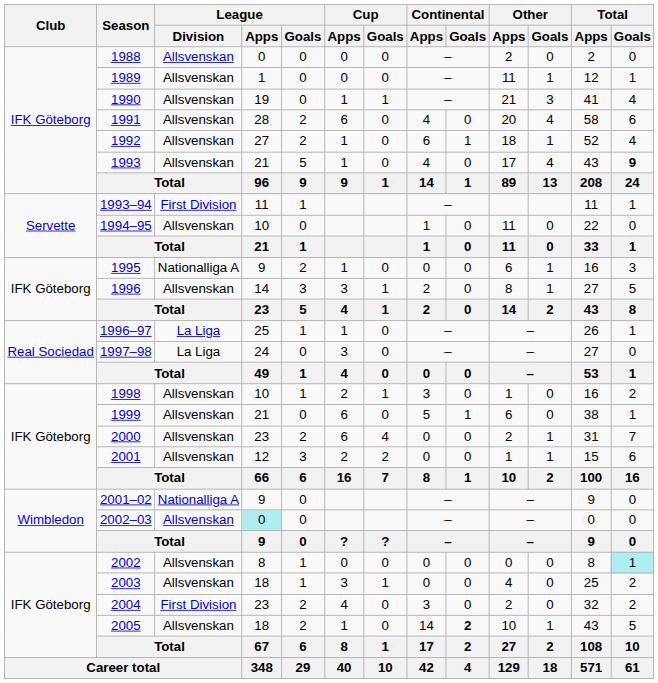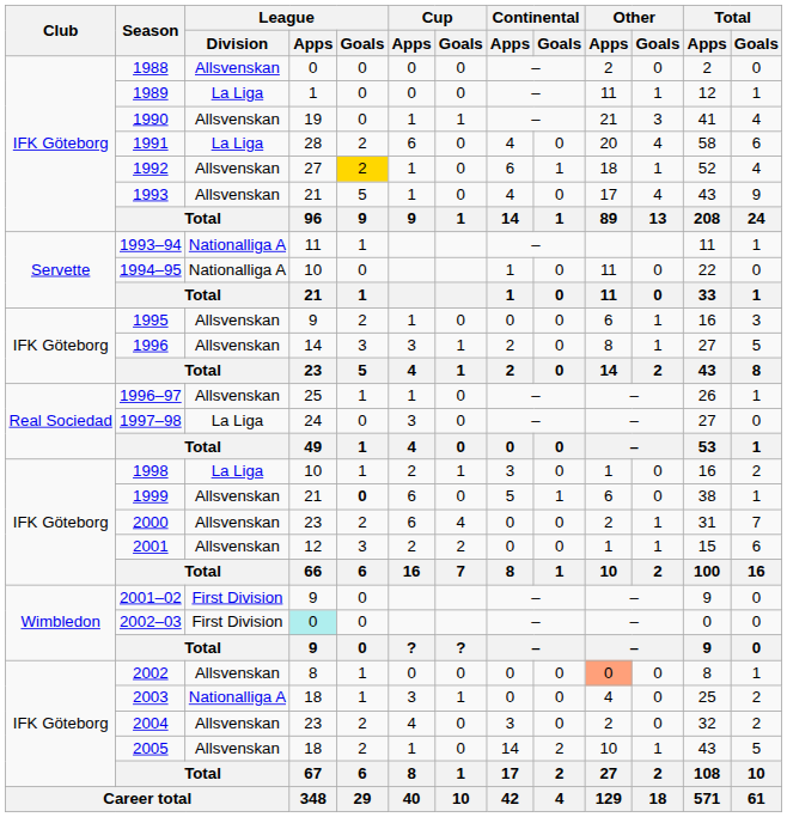 <table class="wikitable" style="text-align:center">
 <tr>
 <th rowspan="2">Club</th>
 <th rowspan="2">Season</th>
 <th colspan="3">League</th>
 <th colspan="2">Cup</th>
 <th colspan="2">Continental</th>
 <th colspan="2">Other</th>
 <th colspan="2">Total</th>
 </tr>
 <tr>
 <th>Division</th>
 <th>Apps</th>
 <th>Goals</th>
 <th>Apps</th>
 <th>Goals</th>
 <th>Apps</th>
 <th>Goals</th>
 <th>Apps</th>
 <th>Goals</th>
 <th>Apps</th>
 <th>Goals</th>
 </tr>
 <tr>
 <td rowspan="7"><a href='#'>IFK Göteborg</a></td>
 <td><a href='#'>1988</a></td>
 <td><a href='#'>Allsvenskan</a></td>
 <td>0</td>
 <td>0</td>
 <td>0</td>
 <td>0</td>
 <td colspan="2">–</td>
 <td>2</td>
 <td>0</td>
 <td>2</td>
 <td>0</td>
 </tr>
 <tr>
 <td><a href='#'>1989</a></td>
-<td>Allsvenskan</td>
+<td><a href='#'>La Liga</a></td>
 <td>1</td>
 <td>0</td>
 <td>0</td>
 <td>0</td>
 <td colspan="2">–</td>
 <td>11</td>
 <td>1</td>
 <td>12</td>
 <td>1</td>
 </tr>
 <tr>
 <td><a href='#'>1990</a></td>
 <td>Allsvenskan</td>
 <td>19</td>
 <td>0</td>
 <td>1</td>
 <td>1</td>
 <td colspan="2">–</td>
 <td>21</td>
 <td>3</td>
 <td>41</td>
 <td>4</td>
 </tr>
 <tr>
 <td><a href='#'>1991</a></td>
-<td>Allsvenskan</td>
+<td><a href='#'>La Liga</a></td>
 <td>28</td>
 <td>2</td>
 <td>6</td>
 <td>0</td>
 <td>4</td>
 <td>0</td>
 <td>20</td>
 <td>4</td>
 <td>58</td>
 <td>6</td>
 </tr>
 <tr>
 <td><a href='#'>1992</a></td>
 <td>Allsvenskan</td>
 <td>27</td>
-<td>2</td>
+<td style="background: gold;">2</td>
 <td>1</td>
 <td>0</td>
 <td>6</td>
 <td>1</td>
 <td>18</td>
 <td>1</td>
 <td>52</td>
 <td>4</td>
 </tr>
 <tr>
 <td><a href='#'>1993</a></td>
 <td>Allsvenskan</td>
 <td>21</td>
 <td>5</td>
 <td>1</td>
 <td>0</td>
 <td>4</td>
 <td>0</td>
 <td>17</td>
 <td>4</td>
 <td>43</td>
-<td><strong>9</strong></td>
+<td>9</td>
 </tr>
 <tr>
 <th colspan="2">Total</th>
 <th>96</th>
 <th>9</th>
 <th>9</th>
 <th>1</th>
 <th>14</th>
 <th>1</th>
 <th>89</th>
 <th>13</th>
 <th>208</th>
 <th>24</th>
 </tr>
 <tr>
 <td rowspan="3"><a href='#'>Servette</a></td>
 <td><a href='#'>1993–94</a></td>
-<td><a href='#'>First Division</a></td>
+<td><a href='#'>Nationalliga A</a></td>
 <td>11</td>
 <td>1</td>
 <td></td>
 <td></td>
 <td colspan="2">–</td>
 <td></td>
 <td></td>
 <td>11</td>
 <td>1</td>
 </tr>
 <tr>
 <td><a href='#'>1994–95</a></td>
-<td>Allsvenskan</td>
+<td>Nationalliga A</td>
 <td>10</td>
 <td>0</td>
 <td></td>
 <td></td>
 <td>1</td>
 <td>0</td>
 <td>11</td>
 <td>0</td>
 <td>22</td>
 <td>0</td>
 </tr>
 <tr>
 <th colspan="2">Total</th>
 <th>21</th>
 <th>1</th>
 <th></th>
 <th></th>
 <th>1</th>
 <th>0</th>
 <th>11</th>
 <th>0</th>
 <th>33</th>
 <th>1</th>
 </tr>
 <tr>
 <td rowspan="3">IFK Göteborg</td>
 <td><a href='#'>1995</a></td>
-<td>Nationalliga A</td>
+<td>Allsvenskan</td>
 <td>9</td>
 <td>2</td>
 <td>1</td>
 <td>0</td>
 <td>0</td>
 <td>0</td>
 <td>6</td>
 <td>1</td>
 <td>16</td>
 <td>3</td>
 </tr>
 <tr>
 <td><a href='#'>1996</a></td>
 <td>Allsvenskan</td>
 <td>14</td>
 <td>3</td>
 <td>3</td>
 <td>1</td>
 <td>2</td>
 <td>0</td>
 <td>8</td>
 <td>1</td>
 <td>27</td>
 <td>5</td>
 </tr>
 <tr>
 <th colspan="2">Total</th>
 <th>23</th>
 <th>5</th>
 <th>4</th>
 <th>1</th>
 <th>2</th>
 <th>0</th>
 <th>14</th>
 <th>2</th>
 <th>43</th>
 <th>8</th>
 </tr>
 <tr>
 <td rowspan="3"><a href='#'>Real Sociedad</a></td>
 <td><a href='#'>1996–97</a></td>
-<td><a href='#'>La Liga</a></td>
+<td>Allsvenskan</td>
 <td>25</td>
 <td>1</td>
 <td>1</td>
 <td>0</td>
 <td colspan="2">–</td>
 <td colspan="2">–</td>
 <td>26</td>
 <td>1</td>
 </tr>
 <tr>
 <td><a href='#'>1997–98</a></td>
 <td>La Liga</td>
 <td>24</td>
 <td>0</td>
 <td>3</td>
 <td>0</td>
 <td colspan="2">–</td>
 <td colspan="2">–</td>
 <td>27</td>
 <td>0</td>
 </tr>
 <tr>
 <th colspan="2">Total</th>
 <th>49</th>
 <th>1</th>
 <th>4</th>
 <th>0</th>
 <th>0</th>
 <th>0</th>
 <th colspan="2">–</th>
 <th>53</th>
 <th>1</th>
 </tr>
 <tr>
 <td rowspan="5">IFK Göteborg</td>
 <td><a href='#'>1998</a></td>
-<td>Allsvenskan</td>
+<td><a href='#'>La Liga</a></td>
 <td>10</td>
 <td>1</td>
 <td>2</td>
 <td>1</td>
 <td>3</td>
 <td>0</td>
 <td>1</td>
 <td>0</td>
 <td>16</td>
 <td>2</td>
 </tr>
 <tr>
 <td><a href='#'>1999</a></td>
 <td>Allsvenskan</td>
 <td>21</td>
-<td>0</td>
+<td><strong>0</strong></td>
 <td>6</td>
 <td>0</td>
 <td>5</td>
 <td>1</td>
 <td>6</td>
 <td>0</td>
 <td>38</td>
 <td>1</td>
 </tr>
 <tr>
 <td><a href='#'>2000</a></td>
 <td>Allsvenskan</td>
 <td>23</td>
 <td>2</td>
 <td>6</td>
 <td>4</td>
 <td>0</td>
 <td>0</td>
 <td>2</td>
 <td>1</td>
 <td>31</td>
 <td>7</td>
 </tr>
 <tr>
 <td><a href='#'>2001</a></td>
 <td>Allsvenskan</td>
 <td>12</td>
 <td>3</td>
 <td>2</td>
 <td>2</td>
 <td>0</td>
 <td>0</td>
 <td>1</td>
 <td>1</td>
 <td>15</td>
 <td>6</td>
 </tr>
 <tr>
 <th colspan="2">Total</th>
 <th>66</th>
 <th>6</th>
 <th>16</th>
 <th>7</th>
 <th>8</th>
 <th>1</th>
 <th>10</th>
 <th>2</th>
 <th>100</th>
 <th>16</th>
 </tr>
 <tr>
 <td rowspan="3"><a href='#'>Wimbledon</a></td>
 <td><a href='#'>2001–02</a></td>
-<td><a href='#'>Nationalliga A</a></td>
+<td><a href='#'>First Division</a></td>
 <td>9</td>
 <td>0</td>
 <td></td>
 <td></td>
 <td colspan="2">–</td>
 <td colspan="2">–</td>
 <td>9</td>
 <td>0</td>
 </tr>
 <tr>
 <td><a href='#'>2002–03</a></td>
-<td><a href='#'>Allsvenskan</a></td>
+<td>First Division</td>
 <td style="background: paleturquoise;">0</td>
 <td>0</td>
 <td></td>
 <td></td>
 <td colspan="2">–</td>
 <td colspan="2">–</td>
 <td>0</td>
 <td>0</td>
 </tr>
 <tr>
 <th colspan="2">Total</th>
 <th>9</th>
 <th>0</th>
 <th>?</th>
 <th>?</th>
 <th colspan="2">–</th>
 <th colspan="2">–</th>
 <th>9</th>
 <th>0</th>
 </tr>
 <tr>
 <td rowspan="5">IFK Göteborg</td>
 <td><a href='#'>2002</a></td>
 <td>Allsvenskan</td>
 <td>8</td>
 <td>1</td>
 <td>0</td>
 <td>0</td>
 <td>0</td>
 <td>0</td>
-<td>0</td>
+<td style="background: lightsalmon;">0</td>
 <td>0</td>
 <td>8</td>
-<td style="background: paleturquoise;">1</td>
+<td>1</td>
 </tr>
 <tr>
 <td><a href='#'>2003</a></td>
-<td>Allsvenskan</td>
+<td><a href='#'>Nationalliga A</a></td>
 <td>18</td>
 <td>1</td>
 <td>3</td>
 <td>1</td>
 <td>0</td>
 <td>0</td>
 <td>4</td>
 <td>0</td>
 <td>25</td>
 <td>2</td>
 </tr>
 <tr>
 <td><a href='#'>2004</a></td>
-<td><a href='#'>First Division</a></td>
+<td>Allsvenskan</td>
 <td>23</td>
 <td>2</td>
 <td>4</td>
 <td>0</td>
 <td>3</td>
 <td>0</td>
 <td>2</td>
 <td>0</td>
 <td>32</td>
 <td>2</td>
 </tr>
 <tr>
 <td><a href='#'>2005</a></td>
 <td>Allsvenskan</td>
 <td>18</td>
 <td>2</td>
 <td>1</td>
 <td>0</td>
 <td>14</td>
-<td><strong>2</strong></td>
+<td>2</td>
 <td>10</td>
 <td>1</td>
 <td>43</td>
 <td>5</td>
 </tr>
 <tr>
 <th colspan="2">Total</th>
 <th>67</th>
 <th>6</th>
 <th>8</th>
 <th>1</th>
 <th>17</th>
 <th>2</th>
 <th>27</th>
 <th>2</th>
 <th>108</th>
 <th>10</th>
 </tr>
 <tr>
 <th colspan="3">Career total</th>
 <th>348</th>
 <th>29</th>
 <th>40</th>
 <th>10</th>
 <th>42</th>
 <th>4</th>
 <th>129</th>
 <th>18</th>
 <th>571</th>
 <th>61</th>
 </tr>
 </table>
